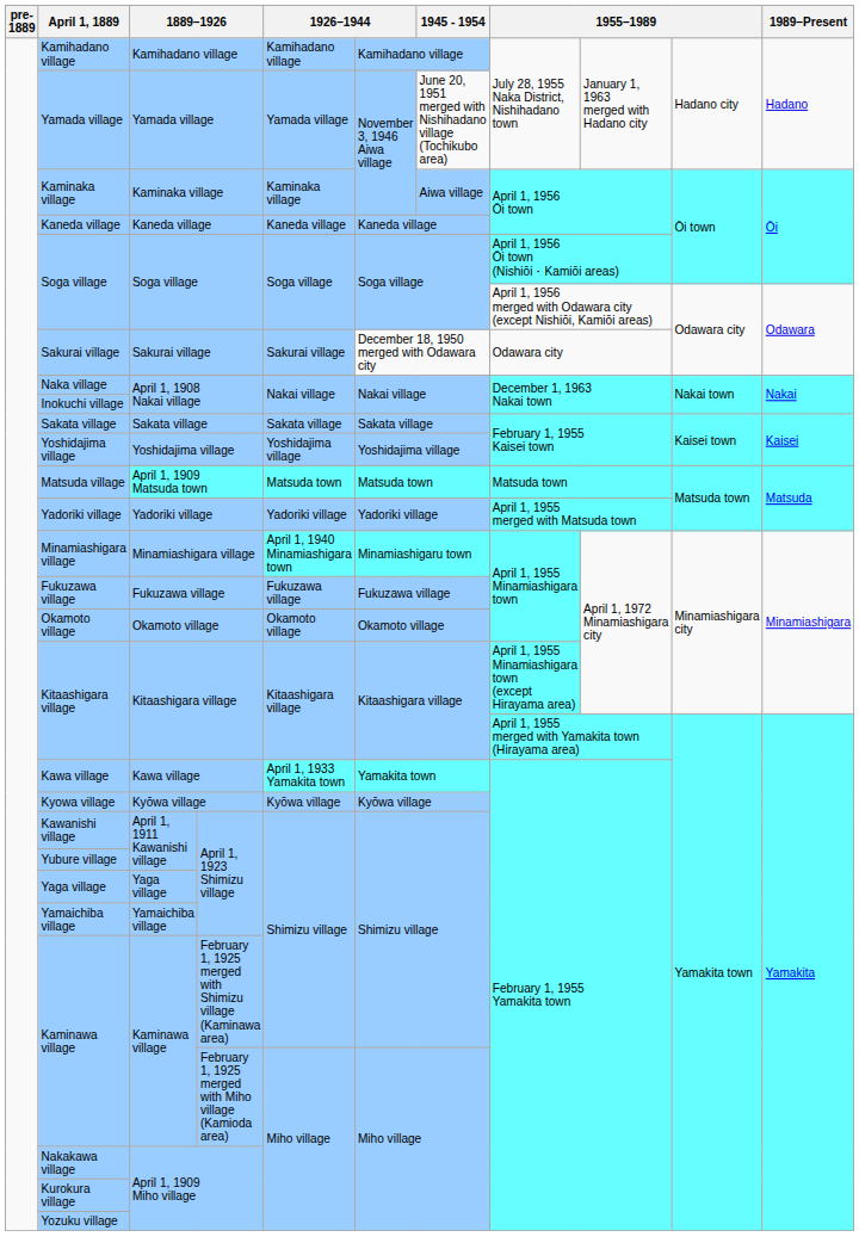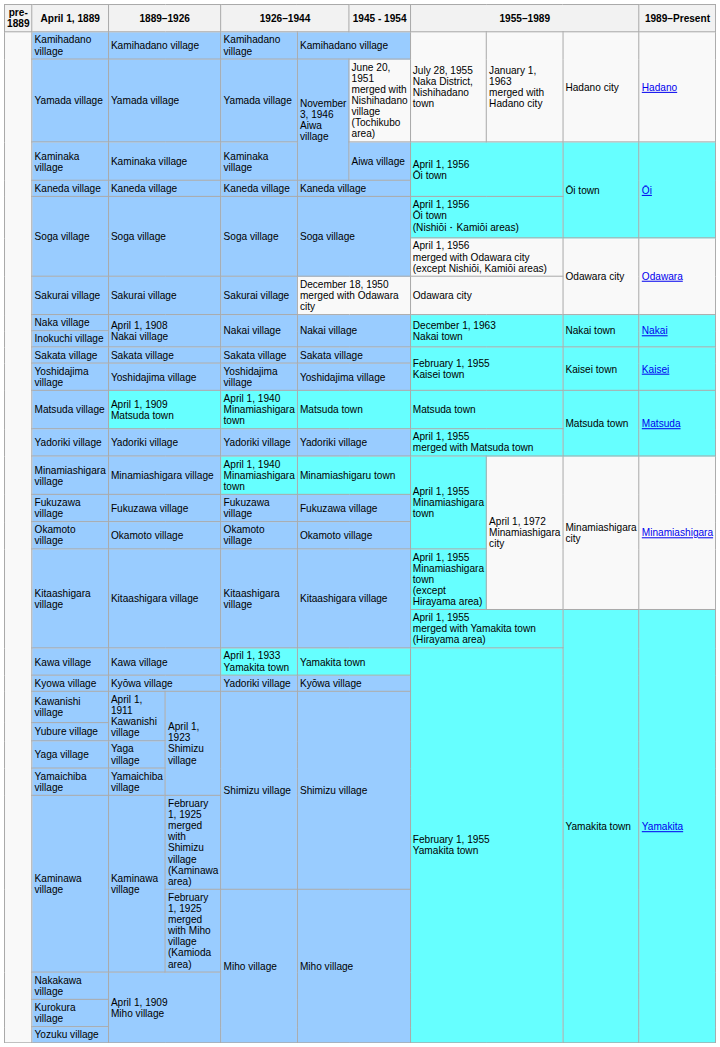 <table class="wikitable" style="font-size:x-small">
 <tr>
 <th>pre-1889</th>
 <th>April 1, 1889</th>
 <th colspan="2">1889–1926</th>
 <th colspan="2">1926–1944</th>
 <th>1945 - 1954</th>
 <th colspan="3">1955–1989</th>
 <th>1989–Present</th>
 </tr>
 <tr>
 <td rowspan="29"> </td>
 <td style="background-color:#9cf;">Kamihadano village</td>
 <td colspan="2" style="background-color:#9cf;">Kamihadano village</td>
 <td style="background-color:#9cf;">Kamihadano village</td>
 <td colspan="2" style="background-color:#9cf;">Kamihadano village</td>
 <td rowspan="2">July 28, 1955<br>Naka District, Nishihadano town</td>
 <td rowspan="2">January 1, 1963<br>merged with Hadano city</td>
 <td rowspan="2">Hadano city</td>
 <td rowspan="2"><a href='#'>Hadano</a></td>
 </tr>
 <tr>
 <td style="background-color:#9cf;">Yamada village</td>
 <td colspan="2" style="background-color:#9cf;">Yamada village</td>
 <td style="background-color:#9cf;">Yamada village</td>
 <td rowspan="2" style="background-color:#9cf;">November 3, 1946<br>Aiwa village</td>
 <td>June 20, 1951<br> merged with Nishihadano village<br> (Tochikubo area)</td>
 </tr>
 <tr>
 <td style="background-color:#9cf;">Kaminaka village</td>
 <td colspan="2" style="background-color:#9cf;">Kaminaka village</td>
 <td style="background-color:#9cf;">Kaminaka village</td>
 <td style="background-color:#9cf;"><br>Aiwa village<br> </td>
 <td colspan="2" rowspan="2" style="background-color:#6ff;">April 1, 1956<br> Ōi town</td>
 <td rowspan="3" style="background-color:#6ff;">Ōi town</td>
 <td rowspan="3" style="background-color:#6ff;"><a href='#'>Ōi</a></td>
 </tr>
 <tr>
 <td style="background-color:#9cf;">Kaneda village</td>
 <td colspan="2" style="background-color:#9cf;">Kaneda village</td>
 <td style="background-color:#9cf;">Kaneda village</td>
 <td colspan="2" style="background-color:#9cf;">Kaneda village</td>
 </tr>
 <tr>
 <td rowspan="2" style="background-color:#9cf;">Soga village</td>
 <td colspan="2" rowspan="2" style="background-color:#9cf;">Soga village</td>
 <td rowspan="2" style="background-color:#9cf;">Soga village</td>
 <td colspan="2" rowspan="2" style="background-color:#9cf;">Soga village</td>
 <td colspan="2" style="background-color:#6ff;">April 1, 1956<br> Ōi town <br> (Nishiōi・Kamiōi areas)</td>
 </tr>
 <tr>
 <td colspan="2">April 1, 1956<br>merged with Odawara city<br> (except Nishiōi, Kamiōi areas)</td>
 <td rowspan="2">Odawara city</td>
 <td rowspan="2"><a href='#'>Odawara</a></td>
 </tr>
 <tr>
 <td style="background-color:#9cf;">Sakurai village</td>
 <td colspan="2" style="background-color:#9cf;">Sakurai village</td>
 <td style="background-color:#9cf;">Sakurai village</td>
 <td colspan="2">December 18, 1950<br>merged with Odawara city</td>
 <td colspan="2">Odawara city</td>
 </tr>
 <tr>
 <td style="background-color:#9cf;">Naka village</td>
 <td colspan="2" rowspan="2" style="background-color:#9cf;">April 1, 1908 <br> Nakai village</td>
 <td rowspan="2" style="background-color:#9cf;">Nakai village</td>
 <td colspan="2" rowspan="2" style="background-color:#9cf;">Nakai village</td>
 <td colspan="2" rowspan="2" style="background-color:#6ff;">December 1, 1963<br> Nakai town</td>
 <td rowspan="2" style="background-color:#6ff;">Nakai town</td>
 <td rowspan="2" style="background-color:#6ff;"><a href='#'>Nakai</a></td>
 </tr>
 <tr>
 <td style="background-color:#9cf;">Inokuchi village</td>
 </tr>
 <tr>
 <td style="background-color:#9cf;">Sakata village</td>
 <td colspan="2" style="background-color:#9cf;">Sakata village</td>
 <td style="background-color:#9cf;">Sakata village</td>
 <td colspan="2" style="background-color:#9cf;">Sakata village</td>
 <td colspan="2" rowspan="2" style="background-color:#6ff;">February 1, 1955<br> Kaisei town</td>
 <td rowspan="2" style="background-color:#6ff;">Kaisei town</td>
 <td rowspan="2" style="background-color:#6ff;"><a href='#'>Kaisei</a></td>
 </tr>
 <tr>
 <td style="background-color:#9cf;">Yoshidajima village</td>
 <td colspan="2" style="background-color:#9cf;">Yoshidajima village</td>
 <td style="background-color:#9cf;">Yoshidajima village</td>
 <td colspan="2" style="background-color:#9cf;">Yoshidajima village</td>
 </tr>
 <tr>
 <td style="background-color:#9cf;">Matsuda village</td>
 <td colspan="2" style="background-color:#6ff;">April 1, 1909<br> Matsuda town</td>
-<td style="background-color:#6ff;">Matsuda town</td>
+<td style="background-color:#6ff;">April 1, 1940<br> Minamiashigara town</td>
 <td colspan="2" style="background-color:#6ff;">Matsuda town</td>
 <td colspan="2" style="background-color:#6ff;">Matsuda town</td>
 <td rowspan="2" style="background-color:#6ff;">Matsuda town</td>
 <td rowspan="2" style="background-color:#6ff;"><a href='#'>Matsuda</a></td>
 </tr>
 <tr>
 <td style="background-color:#9cf;">Yadoriki village</td>
 <td colspan="2" style="background-color:#9cf;">Yadoriki village</td>
 <td style="background-color:#9cf;">Yadoriki village</td>
 <td colspan="2" style="background-color:#9cf;">Yadoriki village</td>
 <td colspan="2" style="background-color:#6ff;">April 1, 1955<br>merged with Matsuda town</td>
 </tr>
 <tr>
 <td style="background-color:#9cf;">Minamiashigara village</td>
 <td colspan="2" style="background-color:#9cf;">Minamiashigara village</td>
 <td style="background-color:#6ff;">April 1, 1940<br> Minamiashigara town</td>
 <td colspan="2" style="background-color:#6ff;">Minamiashigaru town</td>
 <td rowspan="3" style="background-color:#6ff;">April 1, 1955<br> Minamiashigara town</td>
 <td rowspan="4">April 1, 1972<br> Minamiashigara city</td>
 <td rowspan="4">Minamiashigara city</td>
 <td rowspan="4"><a href='#'>Minamiashigara</a></td>
 </tr>
 <tr>
 <td style="background-color:#9cf;">Fukuzawa village</td>
 <td colspan="2" style="background-color:#9cf;">Fukuzawa village</td>
 <td style="background-color:#9cf;">Fukuzawa village</td>
 <td colspan="2" style="background-color:#9cf;">Fukuzawa village</td>
 </tr>
 <tr>
 <td style="background-color:#9cf;">Okamoto village</td>
 <td colspan="2" style="background-color:#9cf;">Okamoto village</td>
 <td style="background-color:#9cf;">Okamoto village</td>
 <td colspan="2" style="background-color:#9cf;">Okamoto village</td>
 </tr>
 <tr>
 <td rowspan="2" style="background-color:#9cf;">Kitaashigara village</td>
 <td rowspan="2" colspan="2" style="background-color:#9cf;">Kitaashigara village</td>
 <td rowspan="2" style="background-color:#9cf;">Kitaashigara village</td>
 <td rowspan="2" colspan="2" style="background-color:#9cf;">Kitaashigara village</td>
 <td style="background-color:#6ff;">April 1, 1955<br> Minamiashigara town <br> (except Hirayama area)</td>
 </tr>
 <tr>
 <td colspan="2" style="background-color:#6ff;">April 1, 1955<br>merged with Yamakita town<br> (Hirayama area)</td>
 <td rowspan="12" style="background-color:#6ff;">Yamakita town</td>
 <td rowspan="12" style="background-color:#6ff;"><a href='#'>Yamakita</a></td>
 </tr>
 <tr>
 <td style="background-color:#9cf;">Kawa village</td>
 <td colspan="2" style="background-color:#9cf;">Kawa village</td>
 <td style="background-color:#6ff;">April 1, 1933<br> Yamakita town</td>
 <td colspan="2" style="background-color:#6ff;">Yamakita town</td>
 <td rowspan="11" colspan="2" style="background-color:#6ff;">February 1, 1955<br> Yamakita town</td>
 </tr>
 <tr>
 <td style="background-color:#9cf;">Kyowa village</td>
 <td colspan="2" style="background-color:#9cf;">Kyōwa village</td>
-<td style="background-color:#9cf;">Kyōwa village</td>
+<td style="background-color:#9cf;">Yadoriki village</td>
 <td colspan="2" style="background-color:#9cf;">Kyōwa village</td>
 </tr>
 <tr>
 <td style="background-color:#9cf;">Kawanishi village</td>
 <td rowspan="2" style="background-color:#9cf;">April 1, 1911<br> Kawanishi village</td>
 <td rowspan="4" style="background-color:#9cf;">April 1, 1923<br> Shimizu village</td>
 <td rowspan="5" style="background-color:#9cf;">Shimizu village</td>
 <td rowspan="5" colspan="2" style="background-color:#9cf;">Shimizu village</td>
 </tr>
 <tr>
 <td style="background-color:#9cf;">Yubure village</td>
 </tr>
 <tr>
 <td style="background-color:#9cf;">Yaga village</td>
 <td style="background-color:#9cf;">Yaga village</td>
 </tr>
 <tr>
 <td style="background-color:#9cf;">Yamaichiba village</td>
 <td style="background-color:#9cf;">Yamaichiba village</td>
 </tr>
 <tr>
 <td rowspan="2" style="background-color:#9cf;">Kaminawa village</td>
 <td rowspan="2" style="background-color:#9cf;">Kaminawa village</td>
 <td style="background-color:#9cf;">February 1, 1925<br>merged with Shimizu village<br> (Kaminawa area)</td>
 </tr>
 <tr>
 <td style="background-color:#9cf;">February 1, 1925<br>merged with Miho village<br> (Kamioda area)</td>
 <td rowspan="4" style="background-color:#9cf;">Miho village</td>
 <td rowspan="4" colspan="2" style="background-color:#9cf;">Miho village</td>
 </tr>
 <tr>
 <td style="background-color:#9cf;">Nakakawa village</td>
 <td rowspan="3" colspan="2" style="background-color:#9cf;">April 1, 1909<br> Miho village</td>
 </tr>
 <tr>
 <td style="background-color:#9cf;">Kurokura village</td>
 </tr>
 <tr>
 <td style="background-color:#9cf;">Yozuku village</td>
 </tr>
 </table>
